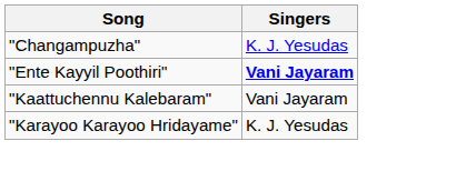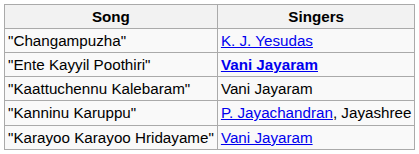 <table class="wikitable" style="font-size:95%;">
 <tr>
 <th>Song</th>
 <th>Singers</th>
 </tr>
 <tr>
 <td>"Changampuzha"</td>
 <td><a href='#'>K. J. Yesudas</a></td>
 </tr>
 <tr>
 <td>"Ente Kayyil Poothiri"</td>
 <td><strong><a href='#'>Vani Jayaram</a></strong></td>
 </tr>
 <tr>
 <td>"Kaattuchennu Kalebaram"</td>
 <td>Vani Jayaram</td>
 </tr>
 <tr>
+<td>"Kanninu Karuppu"</td>
+<td><a href='#'>P. Jayachandran</a>, Jayashree</td>
+</tr>
+<tr>
 <td>"Karayoo Karayoo Hridayame"</td>
-<td>K. J. Yesudas</td>
+<td><a href='#'>Vani Jayaram</a></td>
 </tr>
 </table>
